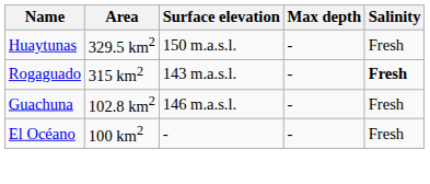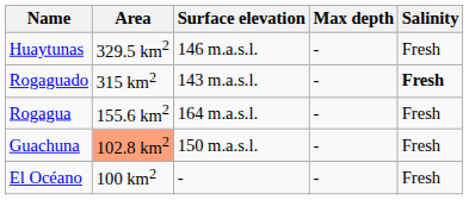 <table class="wikitable sortable">
 <tr>
 <th>Name</th>
 <th>Area</th>
 <th>Surface elevation</th>
 <th>Max depth</th>
 <th>Salinity</th>
 </tr>
 <tr>
 <td><a href='#'>Huaytunas</a></td>
 <td>329.5 km<sup>2</sup></td>
-<td>150 m.a.s.l.</td>
+<td>146 m.a.s.l.</td>
 <td>-</td>
 <td>Fresh</td>
 </tr>
 <tr>
 <td><a href='#'>Rogaguado</a></td>
 <td>315 km<sup>2</sup></td>
 <td>143 m.a.s.l.</td>
 <td>-</td>
 <td><strong>Fresh</strong></td>
 </tr>
 <tr>
+<td><a href='#'>Rogagua</a></td>
+<td>155.6 km<sup>2</sup></td>
+<td>164 m.a.s.l.</td>
+<td>-</td>
+<td>Fresh</td>
+</tr>
+<tr>
 <td><a href='#'>Guachuna</a></td>
-<td>102.8 km<sup>2</sup></td>
-<td>146 m.a.s.l.</td>
+<td style="background: lightsalmon;">102.8 km<sup>2</sup></td>
+<td>150 m.a.s.l.</td>
 <td>-</td>
 <td>Fresh</td>
 </tr>
 <tr>
 <td><a href='#'>El Océano</a></td>
 <td>100 km<sup>2</sup></td>
 <td>-</td>
 <td>-</td>
 <td>Fresh</td>
 </tr>
 </table>
